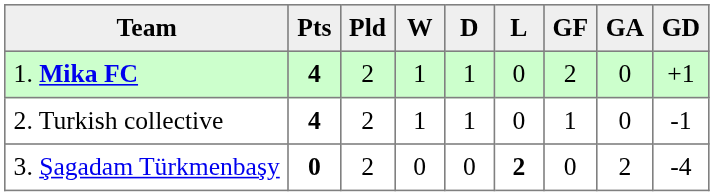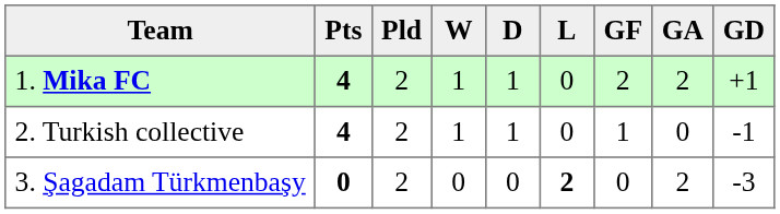 <table style=border-collapse:collapse border=1 cellspacing=0 cellpadding=5>
 <tr align=center bgcolor=#efefef>
 <th>Team</th>
 <th width=20>Pts</th>
 <th width=20>Pld</th>
 <th width=20>W</th>
 <th width=20>D</th>
 <th width=20>L</th>
 <th width=20>GF</th>
 <th width=20>GA</th>
 <th width=20>GD</th>
 </tr>
 <tr align=center bgcolor=ccffcc>
 <td align=left>1.  <strong><a href='#'>Mika FC</a></strong></td>
 <td><strong>4</strong></td>
 <td>2</td>
 <td>1</td>
 <td>1</td>
 <td>0</td>
 <td>2</td>
-<td>0</td>
+<td>2</td>
 <td>+1</td>
 </tr>
 <tr align=center>
 <td align=left>2.  Turkish collective</td>
 <td><strong>4</strong></td>
 <td>2</td>
 <td>1</td>
 <td>1</td>
 <td>0</td>
 <td>1</td>
 <td>0</td>
 <td>-1</td>
 </tr>
 <tr align=center>
 <td align=left>3.  <a href='#'>Şagadam Türkmenbaşy</a></td>
 <td><strong>0</strong></td>
 <td>2</td>
 <td>0</td>
 <td>0</td>
 <td><strong>2</strong></td>
 <td>0</td>
 <td>2</td>
-<td>-4</td>
+<td>-3</td>
 </tr>
 </table>
